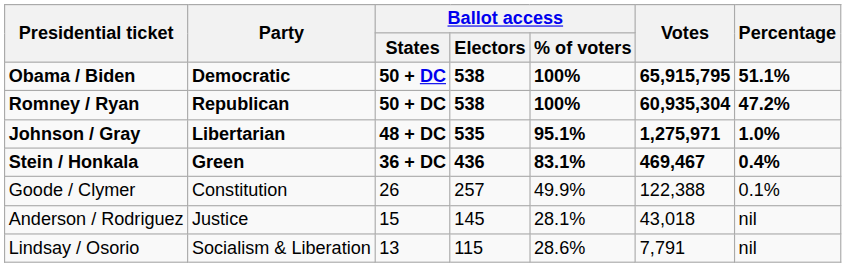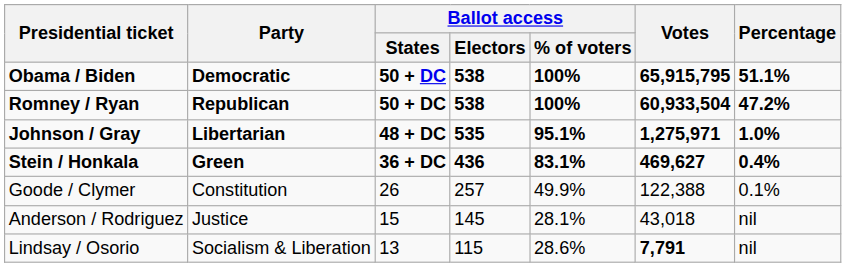 <table class="wikitable">
 <tr style="background:lightgrey;">
 <th rowspan="2">Presidential ticket</th>
 <th rowspan="2">Party</th>
 <th colspan="3"><a href='#'>Ballot access</a></th>
 <th rowspan="2">Votes</th>
 <th rowspan="2">Percentage</th>
 </tr>
 <tr style="background:lightgrey;">
 <th>States</th>
 <th>Electors</th>
 <th>% of voters</th>
 </tr>
 <tr>
 <td><strong>Obama / Biden</strong></td>
 <td><strong>Democratic</strong></td>
 <td><strong>50 + <a href='#'>DC</a></strong></td>
 <td><strong>538</strong></td>
 <td><strong>100%</strong></td>
 <td><strong>65,915,795</strong></td>
 <td><strong>51.1%</strong></td>
 </tr>
 <tr>
 <td><strong>Romney / Ryan</strong></td>
 <td><strong>Republican</strong></td>
 <td><strong>50 + DC</strong></td>
 <td><strong>538</strong></td>
 <td><strong>100%</strong></td>
-<td><strong>60,935,304</strong></td>
+<td><strong>60,933,504</strong></td>
 <td><strong>47.2%</strong></td>
 </tr>
 <tr>
 <td><strong>Johnson / Gray</strong> </td>
 <td><strong>Libertarian</strong></td>
 <td><strong>48 + DC</strong></td>
 <td><strong>535</strong></td>
 <td><strong>95.1%</strong></td>
 <td><strong>1,275,971</strong></td>
 <td><strong>1.0%</strong></td>
 </tr>
 <tr>
 <td><strong>Stein / Honkala</strong></td>
 <td><strong>Green</strong></td>
 <td><strong>36 + DC</strong></td>
 <td><strong>436</strong></td>
 <td><strong>83.1%</strong></td>
-<td><strong>469,467</strong></td>
+<td><strong>469,627</strong></td>
 <td><strong>0.4%</strong></td>
 </tr>
 <tr>
 <td>Goode / Clymer</td>
 <td>Constitution</td>
 <td>26</td>
 <td>257</td>
 <td>49.9%</td>
 <td>122,388</td>
 <td>0.1%</td>
 </tr>
 <tr>
 <td>Anderson / Rodriguez</td>
 <td>Justice</td>
 <td>15</td>
 <td>145</td>
 <td>28.1%</td>
 <td>43,018</td>
 <td>nil</td>
 </tr>
 <tr>
 <td>Lindsay / Osorio</td>
 <td>Socialism & Liberation</td>
 <td>13</td>
 <td>115</td>
 <td>28.6%</td>
-<td>7,791</td>
+<td><strong>7,791</strong></td>
 <td>nil</td>
 </tr>
 </table>
